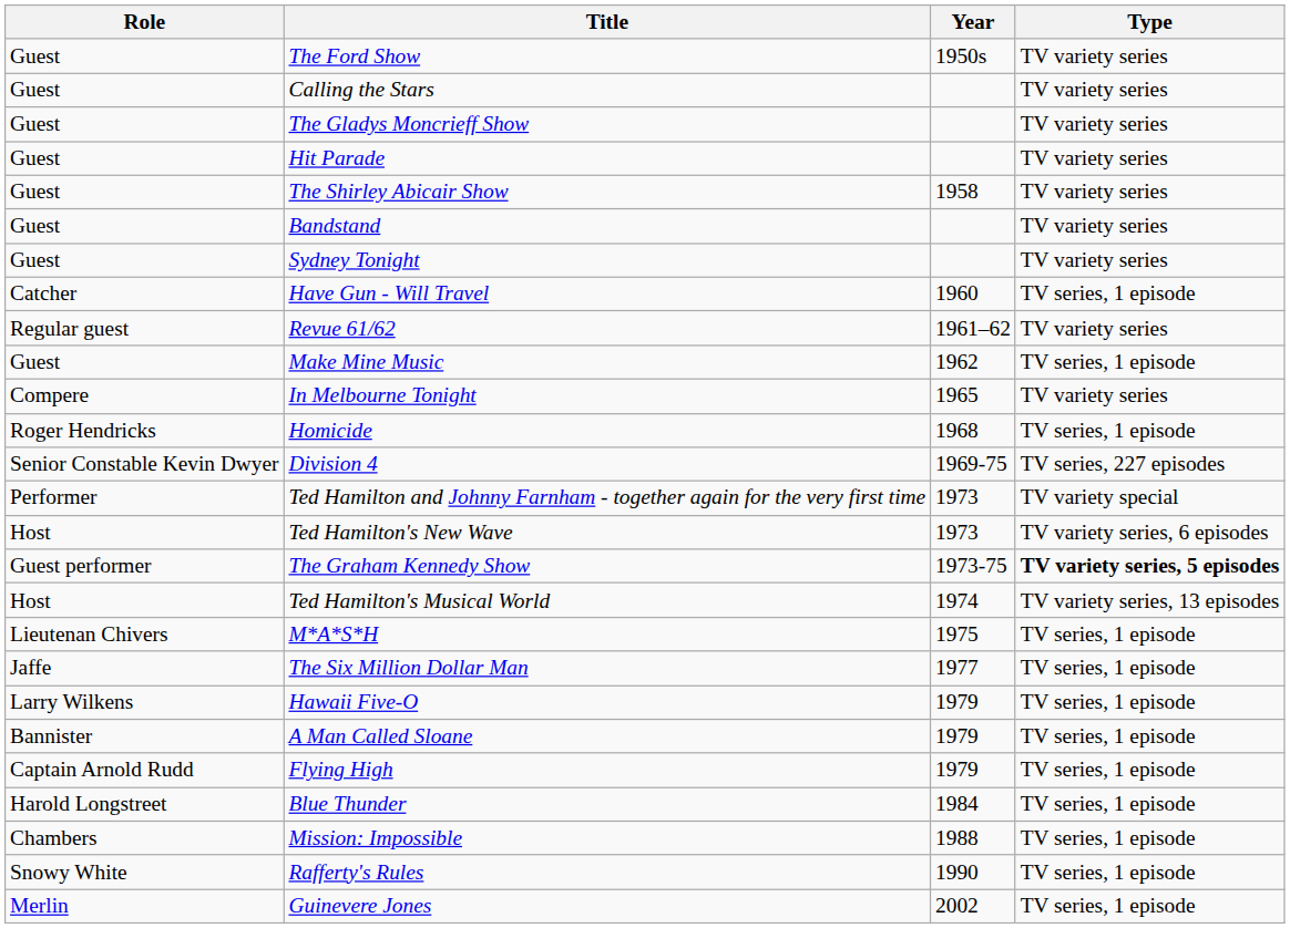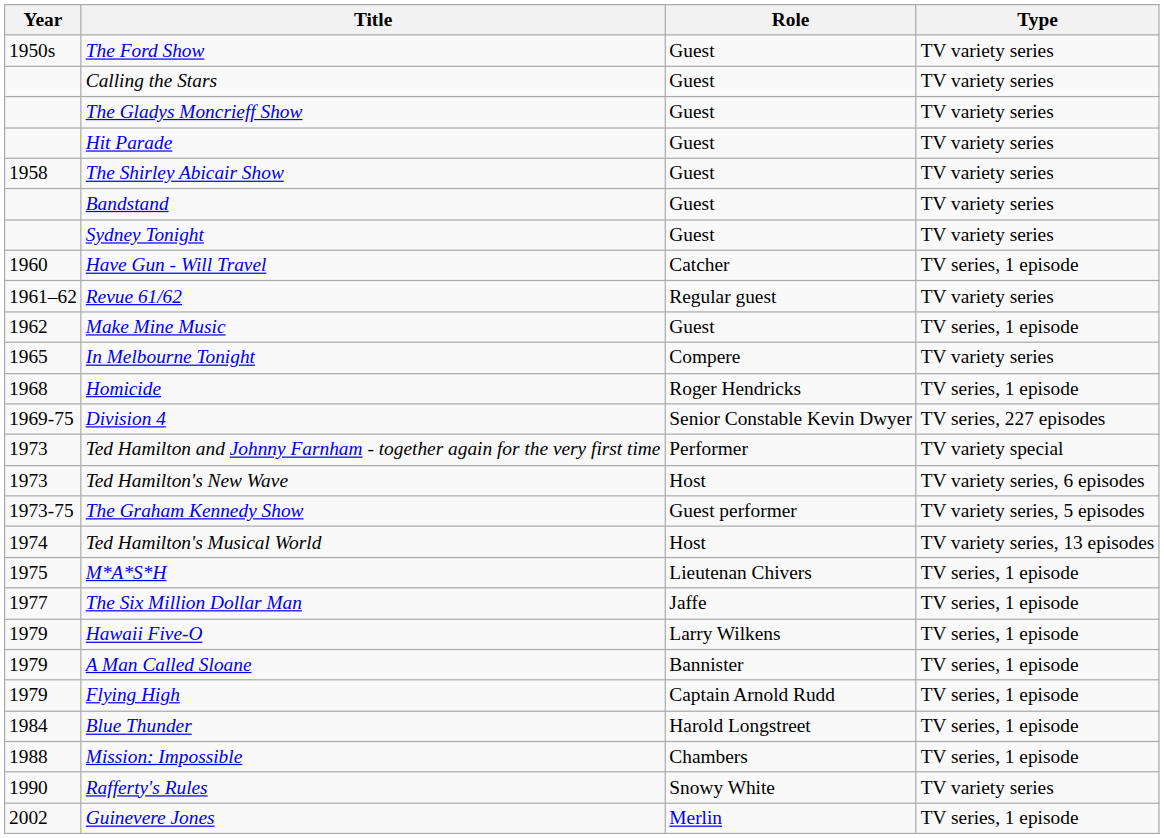 <table class="wikitable">
 <tr>
+<th>Year</th>
+<th>Title</th>
 <th>Role</th>
-<th>Title</th>
-<th>Year</th>
 <th>Type</th>
 </tr>
 <tr>
+<td>1950s</td>
+<td><em><a href='#'>The Ford Show</a></em></td>
 <td>Guest</td>
-<td><em><a href='#'>The Ford Show</a></em></td>
-<td>1950s</td>
 <td>TV variety series</td>
 </tr>
 <tr>
+<td></td>
+<td><em>Calling the Stars</em></td>
 <td>Guest</td>
-<td><em>Calling the Stars</em></td>
-<td></td>
 <td>TV variety series</td>
 </tr>
 <tr>
+<td></td>
+<td><em><a href='#'>The Gladys Moncrieff Show</a></em></td>
 <td>Guest</td>
-<td><em><a href='#'>The Gladys Moncrieff Show</a></em></td>
-<td></td>
 <td>TV variety series</td>
 </tr>
 <tr>
+<td></td>
+<td><em><a href='#'>Hit Parade</a></em></td>
 <td>Guest</td>
-<td><em><a href='#'>Hit Parade</a></em></td>
-<td></td>
 <td>TV variety series</td>
 </tr>
 <tr>
+<td>1958</td>
+<td><em><a href='#'>The Shirley Abicair Show</a></em></td>
 <td>Guest</td>
-<td><em><a href='#'>The Shirley Abicair Show</a></em></td>
-<td>1958</td>
 <td>TV variety series</td>
 </tr>
 <tr>
+<td></td>
+<td><em><a href='#'>Bandstand</a></em></td>
 <td>Guest</td>
-<td><em><a href='#'>Bandstand</a></em></td>
-<td></td>
 <td>TV variety series</td>
 </tr>
 <tr>
+<td></td>
+<td><em><a href='#'>Sydney Tonight</a></em></td>
 <td>Guest</td>
-<td><em><a href='#'>Sydney Tonight</a></em></td>
-<td></td>
 <td>TV variety series</td>
 </tr>
 <tr>
+<td>1960</td>
+<td><em><a href='#'>Have Gun - Will Travel</a></em></td>
 <td>Catcher</td>
-<td><em><a href='#'>Have Gun - Will Travel</a></em></td>
-<td>1960</td>
 <td>TV series, 1 episode</td>
 </tr>
 <tr>
+<td>1961–62</td>
+<td><em><a href='#'>Revue 61/62</a></em></td>
 <td>Regular guest</td>
-<td><em><a href='#'>Revue 61/62</a></em></td>
-<td>1961–62</td>
 <td>TV variety series</td>
 </tr>
 <tr>
+<td>1962</td>
+<td><em><a href='#'>Make Mine Music</a></em></td>
 <td>Guest</td>
-<td><em><a href='#'>Make Mine Music</a></em></td>
-<td>1962</td>
 <td>TV series, 1 episode</td>
 </tr>
 <tr>
+<td>1965</td>
+<td><em><a href='#'>In Melbourne Tonight</a></em></td>
 <td>Compere</td>
-<td><em><a href='#'>In Melbourne Tonight</a></em></td>
-<td>1965</td>
 <td>TV variety series</td>
 </tr>
 <tr>
+<td>1968</td>
+<td><em><a href='#'>Homicide</a></em></td>
 <td>Roger Hendricks</td>
-<td><em><a href='#'>Homicide</a></em></td>
-<td>1968</td>
 <td>TV series, 1 episode</td>
 </tr>
 <tr>
+<td>1969-75</td>
+<td><em><a href='#'>Division 4</a></em></td>
 <td>Senior Constable Kevin Dwyer</td>
-<td><em><a href='#'>Division 4</a></em></td>
-<td>1969-75</td>
 <td>TV series, 227 episodes</td>
 </tr>
 <tr>
+<td>1973</td>
+<td><em>Ted Hamilton and <a href='#'>Johnny Farnham</a> - together again for the very first time</em></td>
 <td>Performer</td>
-<td><em>Ted Hamilton and <a href='#'>Johnny Farnham</a> - together again for the very first time</em></td>
-<td>1973</td>
 <td>TV variety special</td>
 </tr>
 <tr>
+<td>1973</td>
+<td><em>Ted Hamilton's New Wave</em></td>
 <td>Host</td>
-<td><em>Ted Hamilton's New Wave</em></td>
-<td>1973</td>
 <td>TV variety series, 6 episodes</td>
 </tr>
 <tr>
+<td>1973-75</td>
+<td><em><a href='#'>The Graham Kennedy Show</a></em></td>
 <td>Guest performer</td>
-<td><em><a href='#'>The Graham Kennedy Show</a></em></td>
-<td>1973-75</td>
-<td><strong>TV variety series, 5 episodes</strong></td>
+<td>TV variety series, 5 episodes</td>
 </tr>
 <tr>
+<td>1974</td>
+<td><em>Ted Hamilton's Musical World</em></td>
 <td>Host</td>
-<td><em>Ted Hamilton's Musical World</em></td>
-<td>1974</td>
 <td>TV variety series, 13 episodes</td>
 </tr>
 <tr>
+<td>1975</td>
+<td><em><a href='#'>M*A*S*H</a></em></td>
 <td>Lieutenan Chivers</td>
-<td><em><a href='#'>M*A*S*H</a></em></td>
-<td>1975</td>
 <td>TV series, 1 episode</td>
 </tr>
 <tr>
+<td>1977</td>
+<td><em><a href='#'>The Six Million Dollar Man</a></em></td>
 <td>Jaffe</td>
-<td><em><a href='#'>The Six Million Dollar Man</a></em></td>
-<td>1977</td>
 <td>TV series, 1 episode</td>
 </tr>
 <tr>
+<td>1979</td>
+<td><em><a href='#'>Hawaii Five-O</a></em></td>
 <td>Larry Wilkens</td>
-<td><em><a href='#'>Hawaii Five-O</a></em></td>
-<td>1979</td>
 <td>TV series, 1 episode</td>
 </tr>
 <tr>
+<td>1979</td>
+<td><em><a href='#'>A Man Called Sloane</a></em></td>
 <td>Bannister</td>
-<td><em><a href='#'>A Man Called Sloane</a></em></td>
-<td>1979</td>
 <td>TV series, 1 episode</td>
 </tr>
 <tr>
+<td>1979</td>
+<td><em><a href='#'>Flying High</a></em></td>
 <td>Captain Arnold Rudd</td>
-<td><em><a href='#'>Flying High</a></em></td>
-<td>1979</td>
 <td>TV series, 1 episode</td>
 </tr>
 <tr>
+<td>1984</td>
+<td><em><a href='#'>Blue Thunder</a></em></td>
 <td>Harold Longstreet</td>
-<td><em><a href='#'>Blue Thunder</a></em></td>
-<td>1984</td>
 <td>TV series, 1 episode</td>
 </tr>
 <tr>
+<td>1988</td>
+<td><em><a href='#'>Mission: Impossible</a></em></td>
 <td>Chambers</td>
-<td><em><a href='#'>Mission: Impossible</a></em></td>
-<td>1988</td>
 <td>TV series, 1 episode</td>
 </tr>
 <tr>
+<td>1990</td>
+<td><em><a href='#'>Rafferty's Rules</a></em></td>
 <td>Snowy White</td>
-<td><em><a href='#'>Rafferty's Rules</a></em></td>
-<td>1990</td>
-<td>TV series, 1 episode</td>
+<td>TV variety series</td>
 </tr>
 <tr>
+<td>2002</td>
+<td><em><a href='#'>Guinevere Jones</a></em></td>
 <td><a href='#'>Merlin</a></td>
-<td><em><a href='#'>Guinevere Jones</a></em></td>
-<td>2002</td>
 <td>TV series, 1 episode</td>
 </tr>
 </table>
